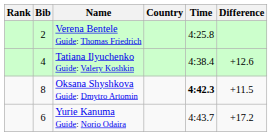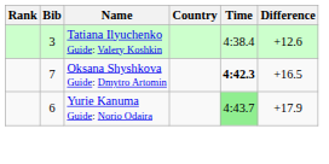 <table class="wikitable sortable" style="text-align:center">
 <tr>
 <th>Rank</th>
 <th>Bib</th>
 <th>Name</th>
 <th>Country</th>
 <th>Time</th>
 <th>Difference</th>
 </tr>
 <tr bgcolor="#ccffcc">
 <td></td>
-<td>2</td>
-<td align=left><a href='#'>Verena Bentele</a><br><small><a href='#'>Guide</a>: <a href='#'>Thomas Friedrich</a></small></td>
-<td align=left></td>
-<td>4:25.8</td>
-<td></td>
-</tr>
-<tr bgcolor="#ccffcc">
-<td></td>
-<td>4</td>
+<td>3</td>
 <td align=left><a href='#'>Tatiana Ilyuchenko</a><br><small><a href='#'>Guide</a>: <a href='#'>Valery Koshkin</a></small></td>
 <td align=left></td>
 <td>4:38.4</td>
 <td>+12.6</td>
 </tr>
 <tr>
 <td></td>
-<td>8</td>
+<td>7</td>
 <td align=left><a href='#'>Oksana Shyshkova</a><br><small><a href='#'>Guide</a>: <a href='#'>Dmytro Artomin</a></small></td>
 <td align=left></td>
 <td><strong>4:42.3</strong></td>
-<td>+11.5</td>
+<td>+16.5</td>
 </tr>
 <tr>
 <td></td>
 <td>6</td>
 <td align=left><a href='#'>Yurie Kanuma</a><br><small><a href='#'>Guide</a>: <a href='#'>Norio Odaira</a></small></td>
 <td align=left></td>
-<td>4:43.7</td>
-<td>+17.2</td>
+<td style="background: lightgreen;">4:43.7</td>
+<td>+17.9</td>
 </tr>
 </table>
